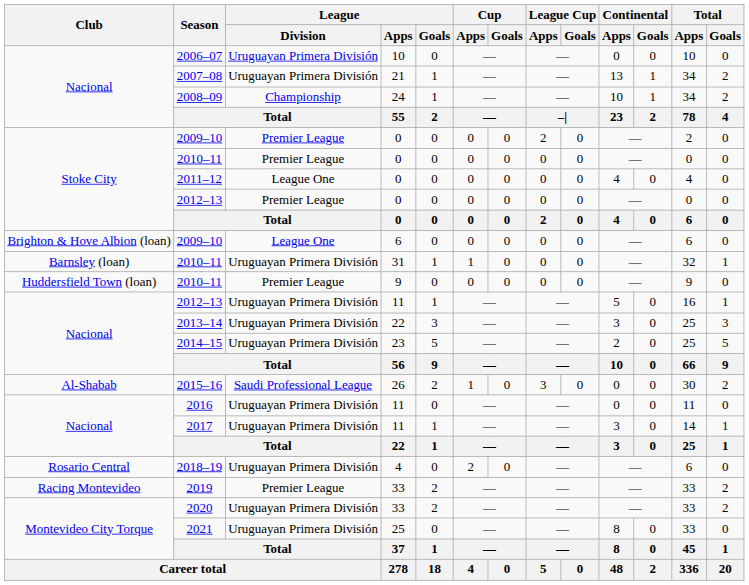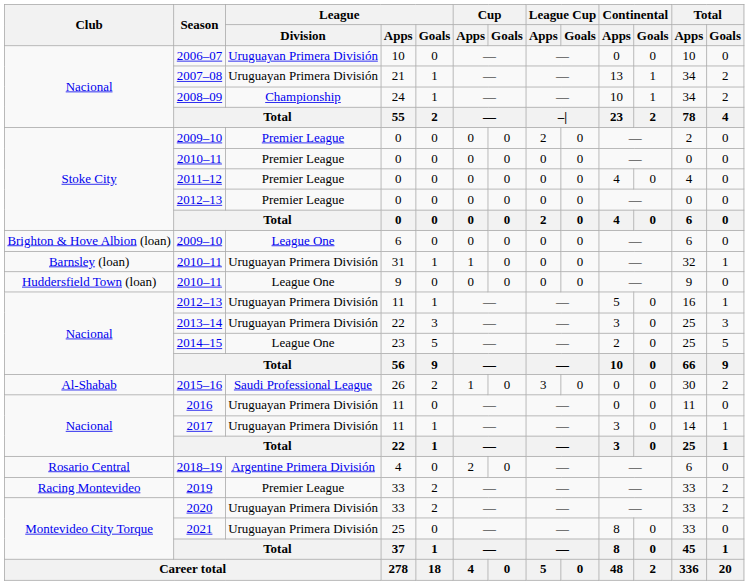 <table class="wikitable" style="text-align: center;">
 <tr>
 <th rowspan="2">Club</th>
 <th rowspan="2">Season</th>
 <th colspan="3">League</th>
 <th colspan="2">Cup</th>
 <th colspan="2">League Cup</th>
 <th colspan="2">Continental</th>
 <th colspan="2">Total</th>
 </tr>
 <tr>
 <th>Division</th>
 <th>Apps</th>
 <th>Goals</th>
 <th>Apps</th>
 <th>Goals</th>
 <th>Apps</th>
 <th>Goals</th>
 <th>Apps</th>
 <th>Goals</th>
 <th>Apps</th>
 <th>Goals</th>
 </tr>
 <tr>
 <td rowspan="4"><a href='#'>Nacional</a></td>
 <td><a href='#'>2006–07</a></td>
 <td><a href='#'>Uruguayan Primera División</a></td>
 <td>10</td>
 <td>0</td>
 <td colspan="2">—</td>
 <td colspan="2">—</td>
 <td>0</td>
 <td>0</td>
 <td>10</td>
 <td>0</td>
 </tr>
 <tr>
 <td><a href='#'>2007–08</a></td>
 <td>Uruguayan Primera División</td>
 <td>21</td>
 <td>1</td>
 <td colspan="2">—</td>
 <td colspan="2">—</td>
 <td>13</td>
 <td>1</td>
 <td>34</td>
 <td>2</td>
 </tr>
 <tr>
 <td><a href='#'>2008–09</a></td>
 <td><a href='#'>Championship</a></td>
 <td>24</td>
 <td>1</td>
 <td colspan="2">—</td>
 <td colspan="2">—</td>
 <td>10</td>
 <td>1</td>
 <td>34</td>
 <td>2</td>
 </tr>
 <tr>
 <th colspan="2">Total</th>
 <th>55</th>
 <th>2</th>
 <th colspan="2">—</th>
 <th colspan="2">–|</th>
 <th>23</th>
 <th>2</th>
 <th>78</th>
 <th>4</th>
 </tr>
 <tr>
 <td rowspan="5"><a href='#'>Stoke City</a></td>
 <td><a href='#'>2009–10</a></td>
 <td><a href='#'>Premier League</a></td>
 <td>0</td>
 <td>0</td>
 <td>0</td>
 <td>0</td>
 <td>2</td>
 <td>0</td>
 <td colspan="2">—</td>
 <td>2</td>
 <td>0</td>
 </tr>
 <tr>
 <td><a href='#'>2010–11</a></td>
 <td>Premier League</td>
 <td>0</td>
 <td>0</td>
 <td>0</td>
 <td>0</td>
 <td>0</td>
 <td>0</td>
 <td colspan="2">—</td>
 <td>0</td>
 <td>0</td>
 </tr>
 <tr>
 <td><a href='#'>2011–12</a></td>
-<td>League One</td>
+<td>Premier League</td>
 <td>0</td>
 <td>0</td>
 <td>0</td>
 <td>0</td>
 <td>0</td>
 <td>0</td>
 <td>4</td>
 <td>0</td>
 <td>4</td>
 <td>0</td>
 </tr>
 <tr>
 <td><a href='#'>2012–13</a></td>
 <td>Premier League</td>
 <td>0</td>
 <td>0</td>
 <td>0</td>
 <td>0</td>
 <td>0</td>
 <td>0</td>
 <td colspan="2">—</td>
 <td>0</td>
 <td>0</td>
 </tr>
 <tr>
 <th colspan="2">Total</th>
 <th>0</th>
 <th>0</th>
 <th>0</th>
 <th>0</th>
 <th>2</th>
 <th>0</th>
 <th>4</th>
 <th>0</th>
 <th>6</th>
 <th>0</th>
 </tr>
 <tr>
 <td><a href='#'>Brighton & Hove Albion</a> (loan)</td>
 <td><a href='#'>2009–10</a></td>
 <td><a href='#'>League One</a></td>
 <td>6</td>
 <td>0</td>
 <td>0</td>
 <td>0</td>
 <td>0</td>
 <td>0</td>
 <td colspan="2">—</td>
 <td>6</td>
 <td>0</td>
 </tr>
 <tr>
 <td><a href='#'>Barnsley</a> (loan)</td>
 <td><a href='#'>2010–11</a></td>
 <td>Uruguayan Primera División</td>
 <td>31</td>
 <td>1</td>
 <td>1</td>
 <td>0</td>
 <td>0</td>
 <td>0</td>
 <td colspan="2">—</td>
 <td>32</td>
 <td>1</td>
 </tr>
 <tr>
 <td><a href='#'>Huddersfield Town</a> (loan)</td>
 <td><a href='#'>2010–11</a></td>
-<td>Premier League</td>
+<td>League One</td>
 <td>9</td>
 <td>0</td>
 <td>0</td>
 <td>0</td>
 <td>0</td>
 <td>0</td>
 <td colspan="2">—</td>
 <td>9</td>
 <td>0</td>
 </tr>
 <tr>
 <td rowspan=4><a href='#'>Nacional</a></td>
 <td><a href='#'>2012–13</a></td>
 <td>Uruguayan Primera División</td>
 <td>11</td>
 <td>1</td>
 <td colspan="2">—</td>
 <td colspan="2">—</td>
 <td>5</td>
 <td>0</td>
 <td>16</td>
 <td>1</td>
 </tr>
 <tr>
 <td><a href='#'>2013–14</a></td>
 <td>Uruguayan Primera División</td>
 <td>22</td>
 <td>3</td>
 <td colspan="2">—</td>
 <td colspan="2">—</td>
 <td>3</td>
 <td>0</td>
 <td>25</td>
 <td>3</td>
 </tr>
 <tr>
 <td><a href='#'>2014–15</a></td>
-<td>Uruguayan Primera División</td>
+<td>League One</td>
 <td>23</td>
 <td>5</td>
 <td colspan="2">—</td>
 <td colspan="2">—</td>
 <td>2</td>
 <td>0</td>
 <td>25</td>
 <td>5</td>
 </tr>
 <tr>
 <th colspan="2">Total</th>
 <th>56</th>
 <th>9</th>
 <th colspan="2">—</th>
 <th colspan="2">—</th>
 <th>10</th>
 <th>0</th>
 <th>66</th>
 <th>9</th>
 </tr>
 <tr>
 <td><a href='#'>Al-Shabab</a></td>
 <td><a href='#'>2015–16</a></td>
 <td><a href='#'>Saudi Professional League</a></td>
 <td>26</td>
 <td>2</td>
 <td>1</td>
 <td>0</td>
 <td>3</td>
 <td>0</td>
 <td>0</td>
 <td>0</td>
 <td>30</td>
 <td>2</td>
 </tr>
 <tr>
 <td rowspan=3><a href='#'>Nacional</a></td>
 <td><a href='#'>2016</a></td>
 <td>Uruguayan Primera División</td>
 <td>11</td>
 <td>0</td>
 <td colspan="2">—</td>
 <td colspan="2">—</td>
 <td>0</td>
 <td>0</td>
 <td>11</td>
 <td>0</td>
 </tr>
 <tr>
 <td><a href='#'>2017</a></td>
 <td>Uruguayan Primera División</td>
 <td>11</td>
 <td>1</td>
 <td colspan="2">—</td>
 <td colspan="2">—</td>
 <td>3</td>
 <td>0</td>
 <td>14</td>
 <td>1</td>
 </tr>
 <tr>
 <th colspan="2">Total</th>
 <th>22</th>
 <th>1</th>
 <th colspan="2">—</th>
 <th colspan="2">—</th>
 <th>3</th>
 <th>0</th>
 <th>25</th>
 <th>1</th>
 </tr>
 <tr>
 <td><a href='#'>Rosario Central</a></td>
 <td><a href='#'>2018–19</a></td>
-<td>Uruguayan Primera División</td>
+<td><a href='#'>Argentine Primera División</a></td>
 <td>4</td>
 <td>0</td>
 <td>2</td>
 <td>0</td>
 <td colspan="2">—</td>
 <td colspan="2">—</td>
 <td>6</td>
 <td>0</td>
 </tr>
 <tr>
 <td><a href='#'>Racing Montevideo</a></td>
 <td><a href='#'>2019</a></td>
 <td>Premier League</td>
 <td>33</td>
 <td>2</td>
 <td colspan="2">—</td>
 <td colspan="2">—</td>
 <td colspan="2">—</td>
 <td>33</td>
 <td>2</td>
 </tr>
 <tr>
 <td rowspan=3><a href='#'>Montevideo City Torque</a></td>
 <td><a href='#'>2020</a></td>
 <td>Uruguayan Primera División</td>
 <td>33</td>
 <td>2</td>
 <td colspan="2">—</td>
 <td colspan="2">—</td>
 <td colspan="2">—</td>
 <td>33</td>
 <td>2</td>
 </tr>
 <tr>
 <td><a href='#'>2021</a></td>
 <td>Uruguayan Primera División</td>
 <td>25</td>
 <td>0</td>
 <td colspan="2">—</td>
 <td colspan="2">—</td>
 <td>8</td>
 <td>0</td>
 <td>33</td>
 <td>0</td>
 </tr>
 <tr>
 <th colspan="2">Total</th>
 <th>37</th>
 <th>1</th>
 <th colspan="2">—</th>
 <th colspan="2">—</th>
 <th>8</th>
 <th>0</th>
 <th>45</th>
 <th>1</th>
 </tr>
 <tr>
 <th colspan="3">Career total</th>
 <th>278</th>
 <th>18</th>
 <th>4</th>
 <th>0</th>
 <th>5</th>
 <th>0</th>
 <th>48</th>
 <th>2</th>
 <th>336</th>
 <th>20</th>
 </tr>
 </table>
